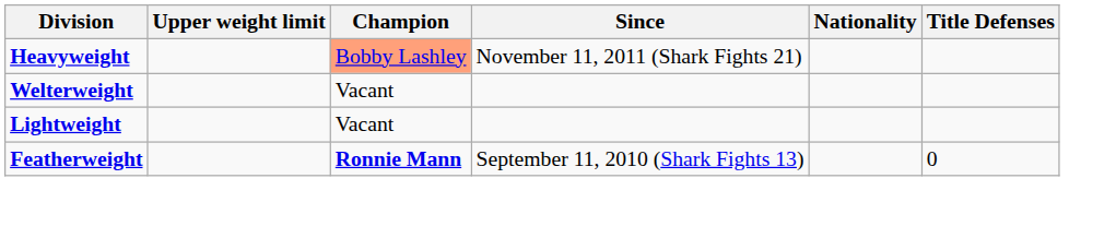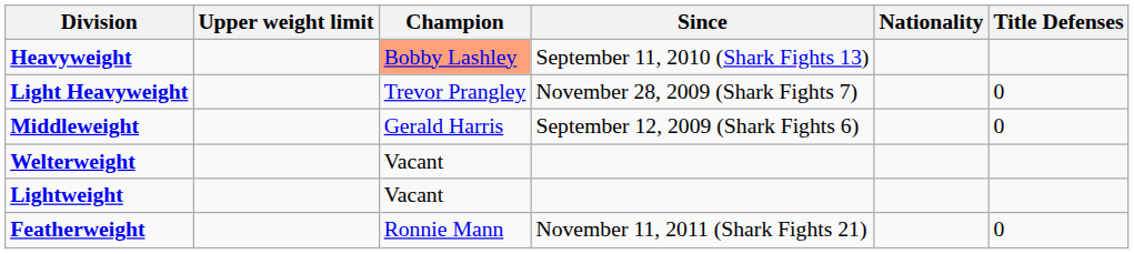 <table class="wikitable">
 <tr>
 <th>Division</th>
 <th>Upper weight limit</th>
 <th>Champion</th>
 <th>Since</th>
 <th>Nationality</th>
 <th>Title Defenses</th>
 </tr>
 <tr>
 <td><strong><a href='#'>Heavyweight</a></strong></td>
 <td></td>
 <td style="background: lightsalmon;"><a href='#'>Bobby Lashley</a></td>
-<td>November 11, 2011 (Shark Fights 21)</td>
+<td>September 11, 2010 (<a href='#'>Shark Fights 13</a>)</td>
 <td></td>
 <td></td>
+</tr>
+<tr>
+<td><strong><a href='#'>Light Heavyweight</a></strong></td>
+<td></td>
+<td><a href='#'>Trevor Prangley</a></td>
+<td>November 28, 2009 (Shark Fights 7)</td>
+<td></td>
+<td>0</td>
+</tr>
+<tr>
+<td><strong><a href='#'>Middleweight</a></strong></td>
+<td></td>
+<td><a href='#'>Gerald Harris</a></td>
+<td>September 12, 2009 (Shark Fights 6)</td>
+<td></td>
+<td>0</td>
 </tr>
 <tr>
 <td><strong><a href='#'>Welterweight</a></strong></td>
 <td></td>
 <td>Vacant</td>
 <td></td>
 <td></td>
 <td></td>
 </tr>
 <tr>
 <td><strong><a href='#'>Lightweight</a></strong></td>
 <td></td>
 <td>Vacant</td>
 <td></td>
 <td></td>
 <td></td>
 </tr>
 <tr>
 <td><strong><a href='#'>Featherweight</a></strong></td>
 <td></td>
-<td><strong><a href='#'>Ronnie Mann</a></strong></td>
-<td>September 11, 2010 (<a href='#'>Shark Fights 13</a>)</td>
+<td><a href='#'>Ronnie Mann</a></td>
+<td>November 11, 2011 (Shark Fights 21)</td>
 <td></td>
 <td>0</td>
 </tr>
 </table>
